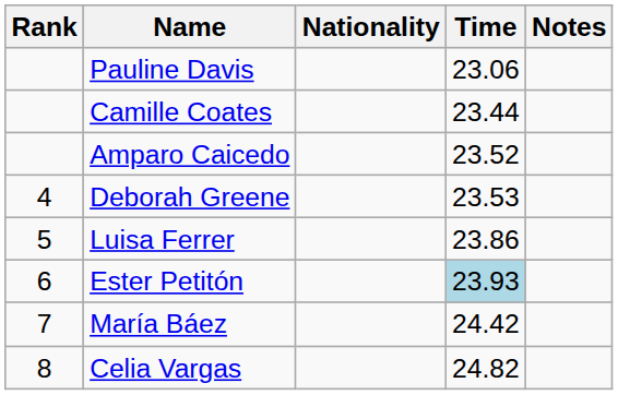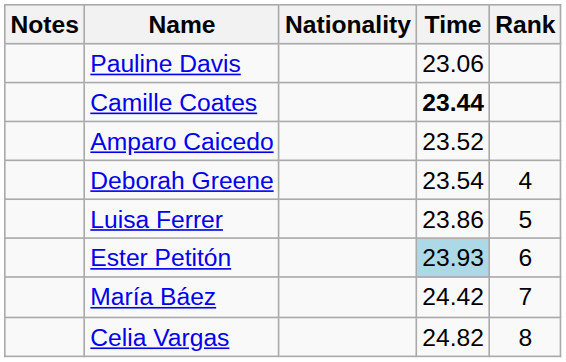 <table class="wikitable sortable" style="text-align:center;font-size:95%">
 <tr>
-<th>Rank</th>
+<th>Notes</th>
 <th>Name</th>
 <th>Nationality</th>
 <th>Time</th>
-<th>Notes</th>
+<th>Rank</th>
 </tr>
 <tr>
 <td></td>
 <td align=left><a href='#'>Pauline Davis</a></td>
 <td align=left></td>
 <td>23.06</td>
 <td></td>
 </tr>
 <tr>
 <td></td>
 <td align=left><a href='#'>Camille Coates</a></td>
 <td align=left></td>
-<td>23.44</td>
+<td><strong>23.44</strong></td>
 <td></td>
 </tr>
 <tr>
 <td></td>
 <td align=left><a href='#'>Amparo Caicedo</a></td>
 <td align=left></td>
 <td>23.52</td>
 <td></td>
 </tr>
 <tr>
-<td>4</td>
+<td></td>
 <td align=left><a href='#'>Deborah Greene</a></td>
 <td align=left></td>
-<td>23.53</td>
-<td></td>
+<td>23.54</td>
+<td>4</td>
 </tr>
 <tr>
-<td>5</td>
+<td></td>
 <td align=left><a href='#'>Luisa Ferrer</a></td>
 <td align=left></td>
 <td>23.86</td>
-<td></td>
+<td>5</td>
 </tr>
 <tr>
-<td>6</td>
+<td></td>
 <td align=left><a href='#'>Ester Petitón</a></td>
 <td align=left></td>
 <td style="background: lightblue;">23.93</td>
-<td></td>
+<td>6</td>
 </tr>
 <tr>
-<td>7</td>
+<td></td>
 <td align=left><a href='#'>María Báez</a></td>
 <td align=left></td>
 <td>24.42</td>
-<td></td>
+<td>7</td>
 </tr>
 <tr>
-<td>8</td>
+<td></td>
 <td align=left><a href='#'>Celia Vargas</a></td>
 <td align=left></td>
 <td>24.82</td>
-<td></td>
+<td>8</td>
 </tr>
 </table>
